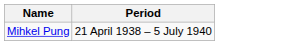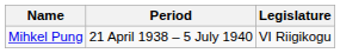 <table class="wikitable">
 <tr>
 <th>Name</th>
 <th>Period</th>
+<th>Legislature</th>
 </tr>
 <tr>
 <td><a href='#'>Mihkel Pung</a></td>
 <td>21 April 1938 – 5 July 1940</td>
+<td>VI Riigikogu</td>
 </tr>
 </table>
